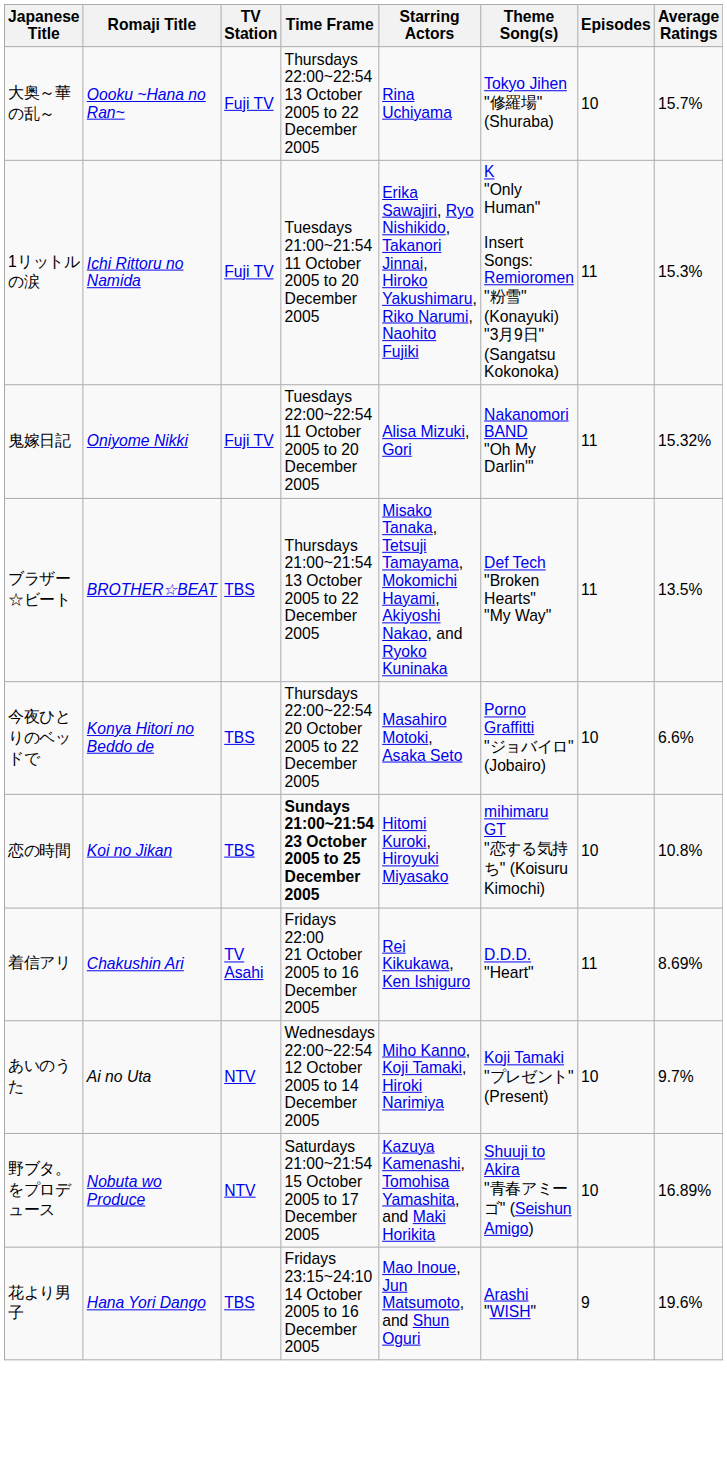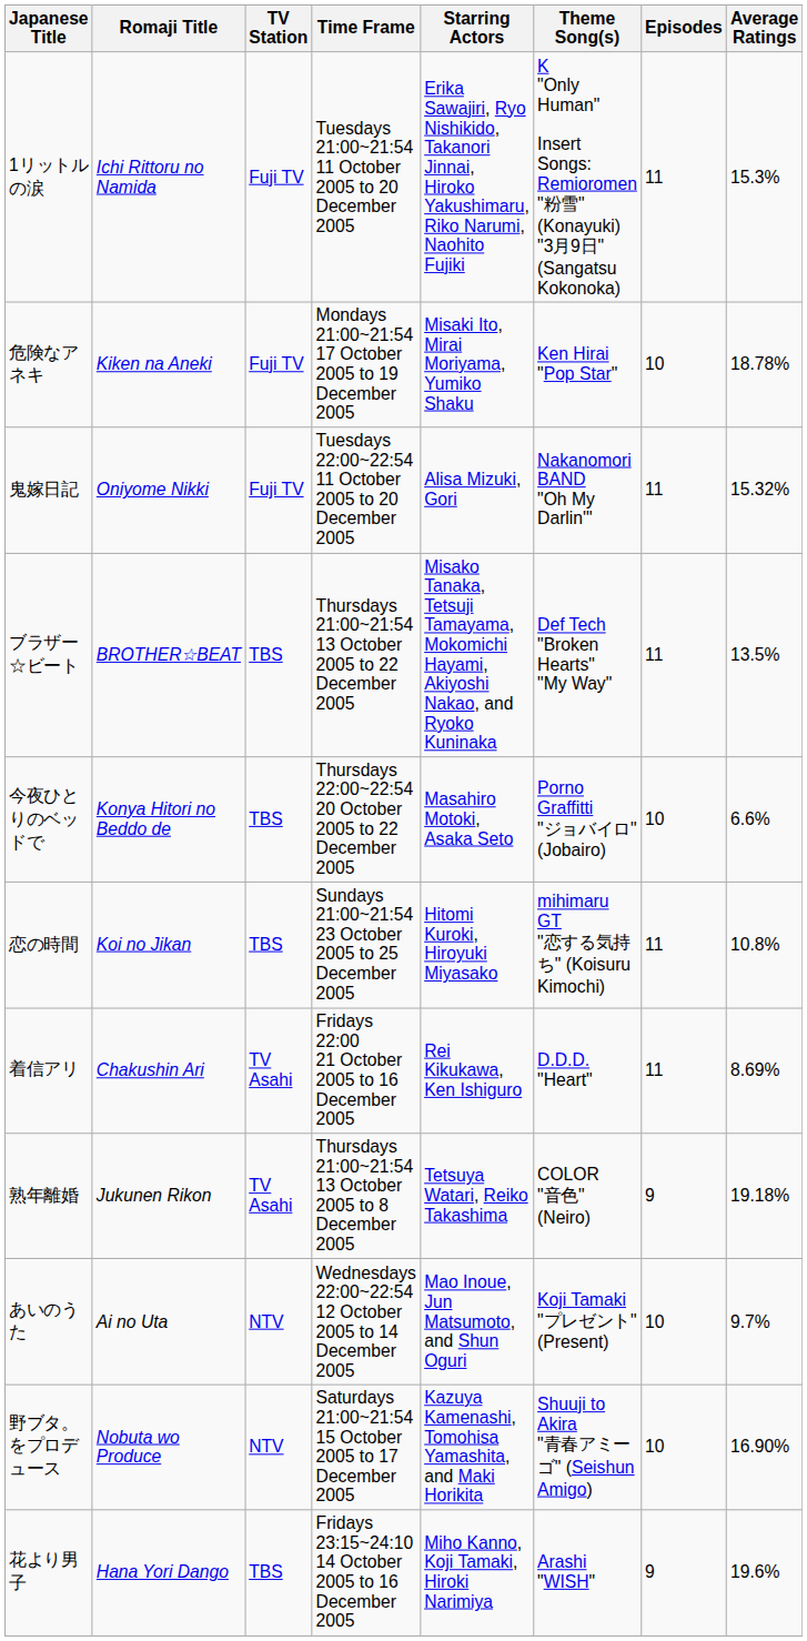 <table class="wikitable">
 <tr>
 <th align="left">Japanese Title</th>
 <th align="left">Romaji Title</th>
 <th align="left">TV Station</th>
 <th align="left">Time Frame</th>
 <th align="left">Starring Actors</th>
 <th align="left">Theme Song(s)</th>
 <th align="left">Episodes</th>
 <th align="left">Average Ratings</th>
 </tr>
 <tr>
-<td align="left">大奥～華の乱～</td>
-<td align="left"><em><a href='#'>Oooku ~Hana no Ran~</a></em></td>
-<td align="left"><a href='#'>Fuji TV</a></td>
-<td align="left">Thursdays 22:00~22:54 <br> 13 October 2005 to 22 December 2005</td>
-<td align="left"><a href='#'>Rina Uchiyama</a></td>
-<td align="left"><a href='#'>Tokyo Jihen</a><br>"修羅場" (Shuraba)</td>
-<td align="left">10</td>
-<td align="left">15.7%</td>
-</tr>
-<tr>
 <td align="left">1リットルの涙</td>
 <td align="left"><em><a href='#'>Ichi Rittoru no Namida</a></em></td>
 <td align="left"><a href='#'>Fuji TV</a></td>
 <td align="left">Tuesdays 21:00~21:54 <br> 11 October 2005 to 20 December 2005</td>
 <td align="left"><a href='#'>Erika Sawajiri</a>, <a href='#'>Ryo Nishikido</a>, <a href='#'>Takanori Jinnai</a>, <a href='#'>Hiroko Yakushimaru</a>, <a href='#'>Riko Narumi</a>, <a href='#'>Naohito Fujiki</a></td>
 <td align="left"><a href='#'>K</a><br>"Only Human"<br><br>Insert Songs:<br><a href='#'>Remioromen</a><br>"粉雪" (Konayuki)<br>"3月9日" (Sangatsu Kokonoka)</td>
 <td align="left">11</td>
 <td align="left">15.3%</td>
+</tr>
+<tr>
+<td align="left">危険なアネキ</td>
+<td align="left"><em><a href='#'>Kiken na Aneki</a></em></td>
+<td align="left"><a href='#'>Fuji TV</a></td>
+<td align="left">Mondays 21:00~21:54 <br> 17 October 2005 to 19 December 2005</td>
+<td align="left"><a href='#'>Misaki Ito</a>, <a href='#'>Mirai Moriyama</a>, <a href='#'>Yumiko Shaku</a></td>
+<td align="left"><a href='#'>Ken Hirai</a><br>"<a href='#'>Pop Star</a>"</td>
+<td align="left">10</td>
+<td align="left">18.78%</td>
 </tr>
 <tr>
 <td align="left">鬼嫁日記</td>
 <td align="left"><em><a href='#'>Oniyome Nikki</a></em></td>
 <td align="left"><a href='#'>Fuji TV</a></td>
 <td align="left">Tuesdays 22:00~22:54 <br> 11 October 2005 to 20 December 2005</td>
 <td align="left"><a href='#'>Alisa Mizuki</a>, <a href='#'>Gori</a></td>
 <td align="left"><a href='#'>Nakanomori BAND</a><br>"Oh My Darlin'"</td>
 <td align="left">11</td>
 <td align="left">15.32%</td>
 </tr>
 <tr>
 <td align="left">ブラザー☆ビート</td>
 <td align="left"><em><a href='#'>BROTHER☆BEAT</a></em></td>
 <td align="left"><a href='#'>TBS</a></td>
 <td align="left">Thursdays 21:00~21:54 <br> 13 October 2005 to 22 December 2005</td>
 <td align="left"><a href='#'>Misako Tanaka</a>, <a href='#'>Tetsuji Tamayama</a>, <a href='#'>Mokomichi Hayami</a>, <a href='#'>Akiyoshi Nakao</a>, and <a href='#'>Ryoko Kuninaka</a></td>
 <td align="left"><a href='#'>Def Tech</a><br>"Broken Hearts"<br>"My Way"</td>
 <td align="left">11</td>
 <td align="left">13.5%</td>
 </tr>
 <tr>
 <td align="left">今夜ひとりのベッドで</td>
 <td align="left"><em><a href='#'>Konya Hitori no Beddo de</a></em></td>
 <td align="left"><a href='#'>TBS</a></td>
 <td align="left">Thursdays 22:00~22:54 <br> 20 October 2005 to 22 December 2005</td>
 <td align="left"><a href='#'>Masahiro Motoki</a>, <a href='#'>Asaka Seto</a></td>
 <td align="left"><a href='#'>Porno Graffitti</a><br>"ジョバイロ" (Jobairo)</td>
 <td align="left">10</td>
 <td align="left">6.6%</td>
 </tr>
 <tr>
 <td align="left">恋の時間</td>
 <td align="left"><em><a href='#'>Koi no Jikan</a></em></td>
 <td align="left"><a href='#'>TBS</a></td>
-<td align="left"><strong>Sundays 21:00~21:54 <br> 23 October 2005 to 25 December 2005</strong></td>
+<td align="left">Sundays 21:00~21:54 <br> 23 October 2005 to 25 December 2005</td>
 <td align="left"><a href='#'>Hitomi Kuroki</a>, <a href='#'>Hiroyuki Miyasako</a></td>
 <td align="left"><a href='#'>mihimaru GT</a><br>"恋する気持ち" (Koisuru Kimochi)</td>
-<td align="left">10</td>
+<td align="left">11</td>
 <td align="left">10.8%</td>
 </tr>
 <tr>
 <td align="left">着信アリ</td>
 <td align="left"><em><a href='#'>Chakushin Ari</a></em></td>
 <td align="left"><a href='#'>TV Asahi</a></td>
 <td align="left">Fridays 22:00 <br> 21 October 2005 to 16 December 2005</td>
 <td align="left"><a href='#'>Rei Kikukawa</a>, <a href='#'>Ken Ishiguro</a></td>
 <td align="left"><a href='#'>D.D.D.</a><br>"Heart"</td>
 <td align="left">11</td>
 <td align="left">8.69%</td>
 </tr>
 <tr>
+<td align="left">熟年離婚</td>
+<td align="left"><em>Jukunen Rikon</em></td>
+<td align="left"><a href='#'>TV Asahi</a></td>
+<td align="left">Thursdays 21:00~21:54 <br> 13 October 2005 to 8 December 2005</td>
+<td align="left"><a href='#'>Tetsuya Watari</a>, <a href='#'>Reiko Takashima</a></td>
+<td align="left">COLOR<br>"音色" (Neiro)</td>
+<td align="left">9</td>
+<td align="left">19.18%</td>
+</tr>
+<tr>
 <td align="left">あいのうた</td>
 <td align="left"><em>Ai no Uta</em></td>
 <td align="left"><a href='#'>NTV</a></td>
 <td align="left">Wednesdays 22:00~22:54 <br> 12 October 2005 to 14 December 2005</td>
-<td align="left"><a href='#'>Miho Kanno</a>, <a href='#'>Koji Tamaki</a>, <a href='#'>Hiroki Narimiya</a></td>
+<td align="left"><a href='#'>Mao Inoue</a>, <a href='#'>Jun Matsumoto</a>, and <a href='#'>Shun Oguri</a></td>
 <td align="left"><a href='#'>Koji Tamaki</a><br>"プレゼント" (Present)</td>
 <td align="left">10</td>
 <td align="left">9.7%</td>
 </tr>
 <tr>
 <td align="left">野ブタ。をプロデュース</td>
 <td align="left"><em><a href='#'>Nobuta wo Produce</a></em></td>
 <td align="left"><a href='#'>NTV</a></td>
 <td align="left">Saturdays 21:00~21:54 <br> 15 October 2005 to 17 December 2005</td>
 <td align="left"><a href='#'>Kazuya Kamenashi</a>, <a href='#'>Tomohisa Yamashita</a>, and <a href='#'>Maki Horikita</a></td>
 <td align="left"><a href='#'>Shuuji to Akira</a><br>"青春アミーゴ" (<a href='#'>Seishun Amigo</a>)</td>
 <td align="left">10</td>
-<td align="left">16.89%</td>
+<td align="left">16.90%</td>
 </tr>
 <tr>
 <td align="left">花より男子</td>
 <td align="left"><em><a href='#'>Hana Yori Dango</a></em></td>
 <td align="left"><a href='#'>TBS</a></td>
 <td align="left">Fridays 23:15~24:10 <br> 14 October 2005 to 16 December 2005</td>
-<td align="left"><a href='#'>Mao Inoue</a>, <a href='#'>Jun Matsumoto</a>, and <a href='#'>Shun Oguri</a></td>
+<td align="left"><a href='#'>Miho Kanno</a>, <a href='#'>Koji Tamaki</a>, <a href='#'>Hiroki Narimiya</a></td>
 <td align="left"><a href='#'>Arashi</a><br>"<a href='#'>WISH</a>"</td>
 <td align="left">9</td>
 <td align="left">19.6%</td>
 </tr>
 </table>
